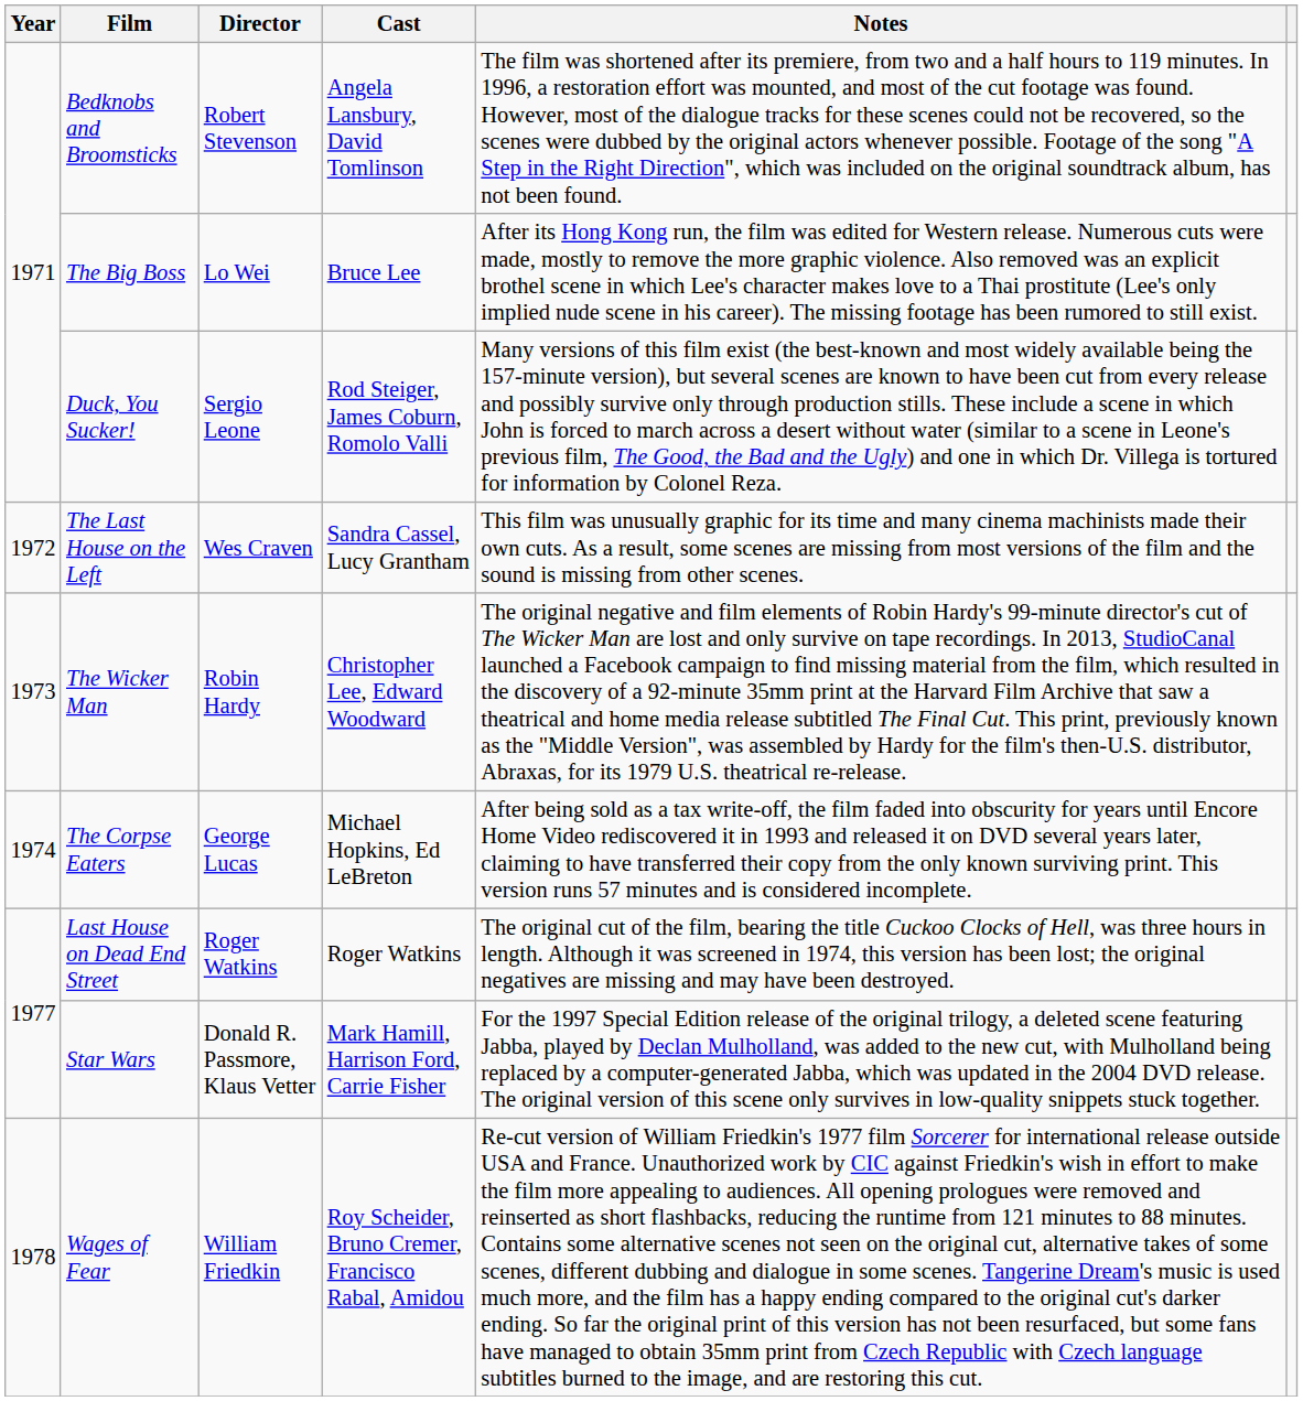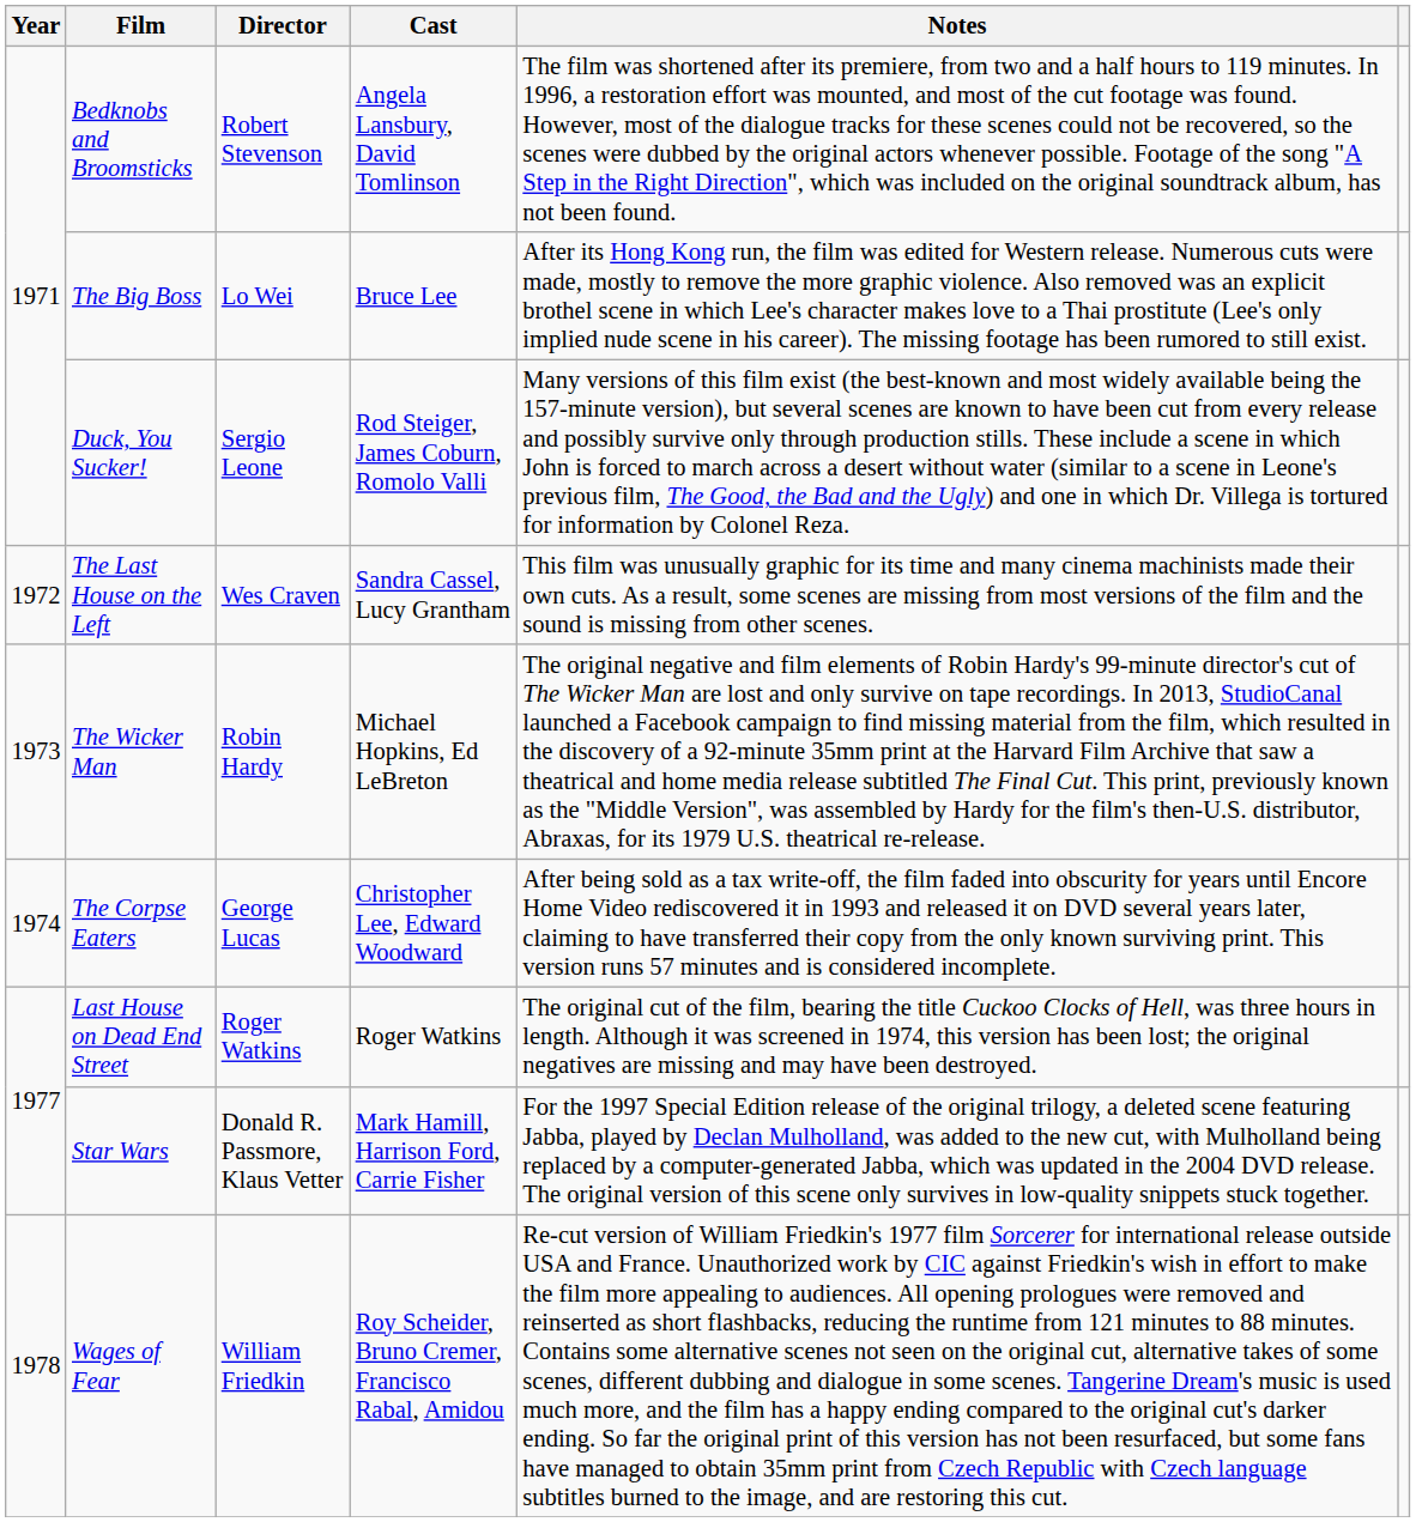 <table class="wikitable sortable" style="font-size:95%">
 <tr>
 <th>Year</th>
 <th>Film</th>
 <th>Director</th>
 <th>Cast</th>
 <th>Notes</th>
 <th></th>
 </tr>
 <tr>
 <td rowspan="3">1971</td>
 <td><em><a href='#'>Bedknobs and Broomsticks</a></em></td>
 <td><a href='#'>Robert Stevenson</a></td>
 <td><a href='#'>Angela Lansbury</a>, <a href='#'>David Tomlinson</a></td>
 <td>The film was shortened after its premiere, from two and a half hours to 119 minutes. In 1996, a restoration effort was mounted, and most of the cut footage was found. However, most of the dialogue tracks for these scenes could not be recovered, so the scenes were dubbed by the original actors whenever possible. Footage of the song "<a href='#'>A Step in the Right Direction</a>", which was included on the original soundtrack album, has not been found.</td>
 <td></td>
 </tr>
 <tr>
 <td><em><a href='#'>The Big Boss</a></em></td>
 <td><a href='#'>Lo Wei</a></td>
 <td><a href='#'>Bruce Lee</a></td>
 <td>After its <a href='#'>Hong Kong</a> run, the film was edited for Western release. Numerous cuts were made, mostly to remove the more graphic violence. Also removed was an explicit brothel scene in which Lee's character makes love to a Thai prostitute (Lee's only implied nude scene in his career). The missing footage has been rumored to still exist.</td>
 <td></td>
 </tr>
 <tr>
 <td><em><a href='#'>Duck, You Sucker!</a></em></td>
 <td><a href='#'>Sergio Leone</a></td>
 <td><a href='#'>Rod Steiger</a>, <a href='#'>James Coburn</a>, <a href='#'>Romolo Valli</a></td>
 <td>Many versions of this film exist (the best-known and most widely available being the 157-minute version), but several scenes are known to have been cut from every release and possibly survive only through production stills. These include a scene in which John is forced to march across a desert without water (similar to a scene in Leone's previous film, <em><a href='#'>The Good, the Bad and the Ugly</a></em>) and one in which Dr. Villega is tortured for information by Colonel Reza.</td>
 <td></td>
 </tr>
 <tr>
 <td>1972</td>
 <td><em><a href='#'>The Last House on the Left</a></em></td>
 <td><a href='#'>Wes Craven</a></td>
 <td><a href='#'>Sandra Cassel</a>, Lucy Grantham</td>
 <td>This film was unusually graphic for its time and many cinema machinists made their own cuts. As a result, some scenes are missing from most versions of the film and the sound is missing from other scenes.</td>
 <td></td>
 </tr>
 <tr>
 <td>1973</td>
 <td><em><a href='#'>The Wicker Man</a></em></td>
 <td><a href='#'>Robin Hardy</a></td>
-<td><a href='#'>Christopher Lee</a>, <a href='#'>Edward Woodward</a></td>
+<td>Michael Hopkins, Ed LeBreton</td>
 <td>The original negative and film elements of Robin Hardy's 99-minute director's cut of <em>The Wicker Man</em> are lost and only survive on tape recordings. In 2013, <a href='#'>StudioCanal</a> launched a Facebook campaign to find missing material from the film, which resulted in the discovery of a 92-minute 35mm print at the Harvard Film Archive that saw a theatrical and home media release subtitled <em>The Final Cut</em>. This print, previously known as the "Middle Version", was assembled by Hardy for the film's then-U.S. distributor, Abraxas, for its 1979 U.S. theatrical re-release.</td>
 <td></td>
 </tr>
 <tr>
 <td>1974</td>
 <td><em><a href='#'>The Corpse Eaters</a></em></td>
 <td><a href='#'>George Lucas</a></td>
-<td>Michael Hopkins, Ed LeBreton</td>
+<td><a href='#'>Christopher Lee</a>, <a href='#'>Edward Woodward</a></td>
 <td>After being sold as a tax write-off, the film faded into obscurity for years until Encore Home Video rediscovered it in 1993 and released it on DVD several years later, claiming to have transferred their copy from the only known surviving print. This version runs 57 minutes and is considered incomplete.</td>
 <td></td>
 </tr>
 <tr>
 <td rowspan="2">1977</td>
 <td><em><a href='#'>Last House on Dead End Street</a></em></td>
 <td><a href='#'>Roger Watkins</a></td>
 <td>Roger Watkins</td>
 <td>The original cut of the film, bearing the title <em>Cuckoo Clocks of Hell</em>, was three hours in length. Although it was screened in 1974, this version has been lost; the original negatives are missing and may have been destroyed.</td>
 <td></td>
 </tr>
 <tr>
 <td><em><a href='#'>Star Wars</a></em></td>
 <td>Donald R. Passmore, Klaus Vetter</td>
 <td><a href='#'>Mark Hamill</a>, <a href='#'>Harrison Ford</a>, <a href='#'>Carrie Fisher</a></td>
 <td>For the 1997 Special Edition release of the original trilogy, a deleted scene featuring Jabba, played by <a href='#'>Declan Mulholland</a>, was added to the new cut, with Mulholland being replaced by a computer-generated Jabba, which was updated in the 2004 DVD release. The original version of this scene only survives in low-quality snippets stuck together.</td>
 <td></td>
 </tr>
 <tr>
 <td>1978</td>
 <td><em><a href='#'>Wages of Fear</a></em></td>
 <td><a href='#'>William Friedkin</a></td>
 <td><a href='#'>Roy Scheider</a>, <a href='#'>Bruno Cremer</a>, <a href='#'>Francisco Rabal</a>, <a href='#'>Amidou</a></td>
 <td>Re-cut version of William Friedkin's 1977 film <em><a href='#'>Sorcerer</a></em> for international release outside USA and France. Unauthorized work by <a href='#'>CIC</a> against Friedkin's wish in effort to make the film more appealing to audiences. All opening prologues were removed and reinserted as short flashbacks, reducing the runtime from 121 minutes to 88 minutes. Contains some alternative scenes not seen on the original cut, alternative takes of some scenes, different dubbing and dialogue in some scenes. <a href='#'>Tangerine Dream</a>'s music is used much more, and the film has a happy ending compared to the original cut's darker ending. So far the original print of this version has not been resurfaced, but some fans have managed to obtain 35mm print from <a href='#'>Czech Republic</a> with <a href='#'>Czech language</a> subtitles burned to the image, and are restoring this cut.</td>
 <td></td>
 </tr>
 </table>
